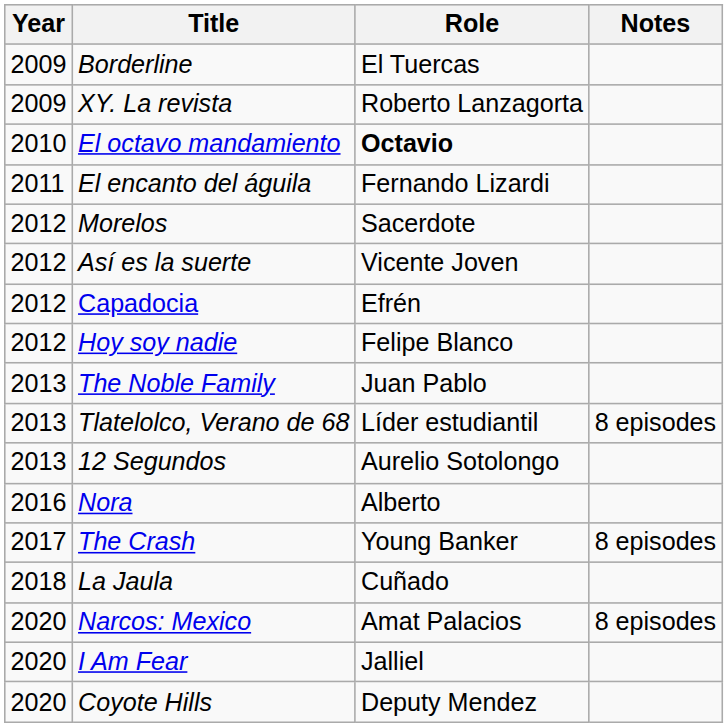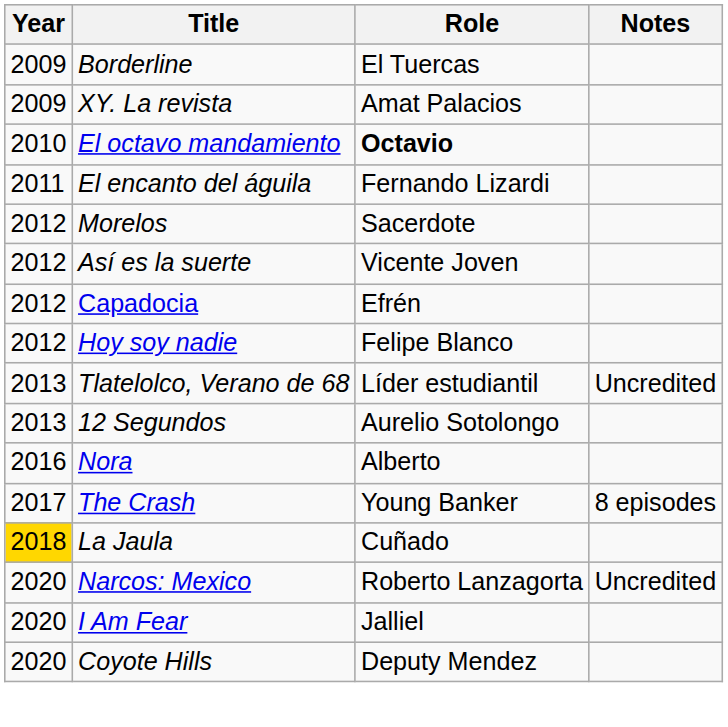 <table class="wikitable">
 <tr>
 <th>Year</th>
 <th>Title</th>
 <th>Role</th>
 <th>Notes</th>
 </tr>
 <tr>
 <td>2009</td>
 <td><em>Borderline</em></td>
 <td>El Tuercas</td>
 <td></td>
 </tr>
 <tr>
 <td>2009</td>
 <td><em>XY. La revista</em></td>
-<td>Roberto Lanzagorta</td>
+<td>Amat Palacios</td>
 <td></td>
 </tr>
 <tr>
 <td>2010</td>
 <td><em><a href='#'>El octavo mandamiento</a></em></td>
 <td><strong>Octavio</strong></td>
 <td></td>
 </tr>
 <tr>
 <td>2011</td>
 <td><em>El encanto del águila</em></td>
 <td>Fernando Lizardi</td>
 <td></td>
 </tr>
 <tr>
 <td>2012</td>
 <td><em>Morelos</em></td>
 <td>Sacerdote</td>
 <td></td>
 </tr>
 <tr>
 <td>2012</td>
 <td><em>Así es la suerte</em></td>
 <td>Vicente Joven</td>
 <td></td>
 </tr>
 <tr>
 <td>2012</td>
 <td><a href='#'>Capadocia</a></td>
 <td>Efrén</td>
 <td></td>
 </tr>
 <tr>
 <td>2012</td>
 <td><em><a href='#'>Hoy soy nadie</a></em></td>
 <td>Felipe Blanco</td>
 <td></td>
 </tr>
 <tr>
 <td>2013</td>
-<td><em><a href='#'>The Noble Family</a></em></td>
-<td>Juan Pablo</td>
-<td></td>
-</tr>
-<tr>
-<td>2013</td>
 <td><em>Tlatelolco, Verano de 68</em></td>
 <td>Líder estudiantil</td>
-<td>8 episodes</td>
+<td>Uncredited</td>
 </tr>
 <tr>
 <td>2013</td>
 <td><em>12 Segundos</em></td>
 <td>Aurelio Sotolongo</td>
 <td></td>
 </tr>
 <tr>
 <td>2016</td>
 <td><em><a href='#'>Nora</a></em></td>
 <td>Alberto</td>
 </tr>
 <tr>
 <td>2017</td>
 <td><em><a href='#'>The Crash</a></em></td>
 <td>Young Banker</td>
 <td>8 episodes</td>
 </tr>
 <tr>
-<td>2018</td>
+<td style="background: gold;">2018</td>
 <td><em>La Jaula</em></td>
 <td>Cuñado</td>
 <td></td>
 </tr>
 <tr>
 <td>2020</td>
 <td><em><a href='#'>Narcos: Mexico</a></em></td>
-<td>Amat Palacios</td>
-<td>8 episodes</td>
+<td>Roberto Lanzagorta</td>
+<td>Uncredited</td>
 </tr>
 <tr>
 <td>2020</td>
 <td><em><a href='#'>I Am Fear</a></em></td>
 <td>Jalliel</td>
 <td></td>
 </tr>
 <tr>
 <td>2020</td>
 <td><em>Coyote Hills</em></td>
 <td>Deputy Mendez</td>
 <td></td>
 </tr>
 </table>
